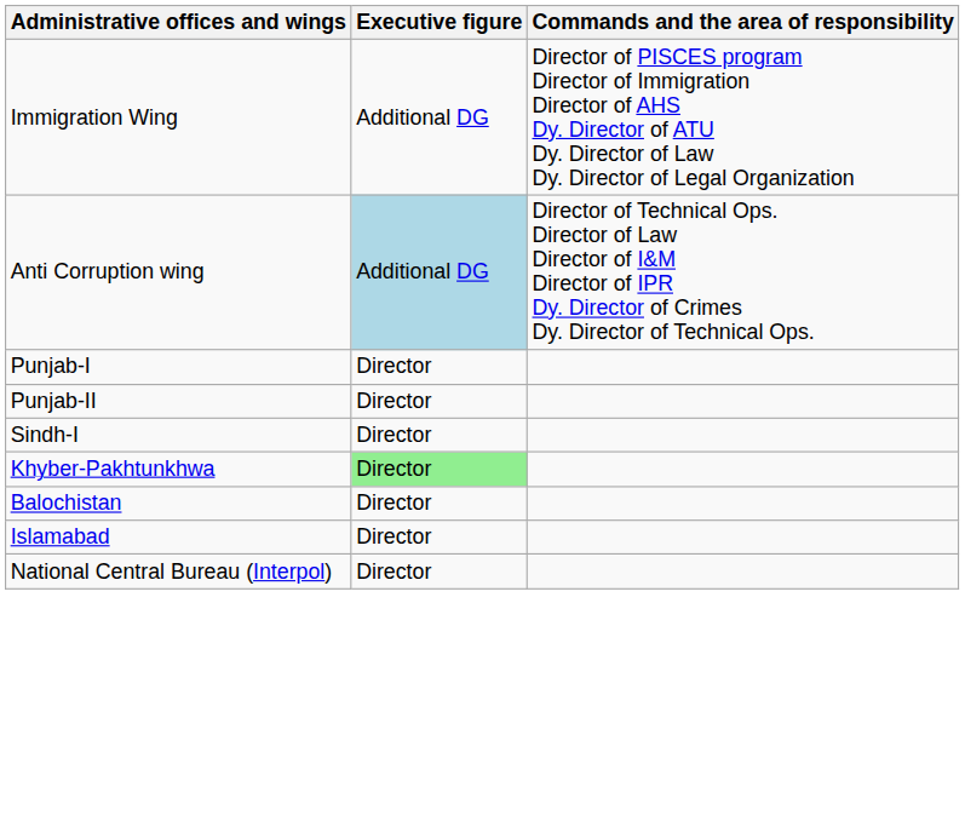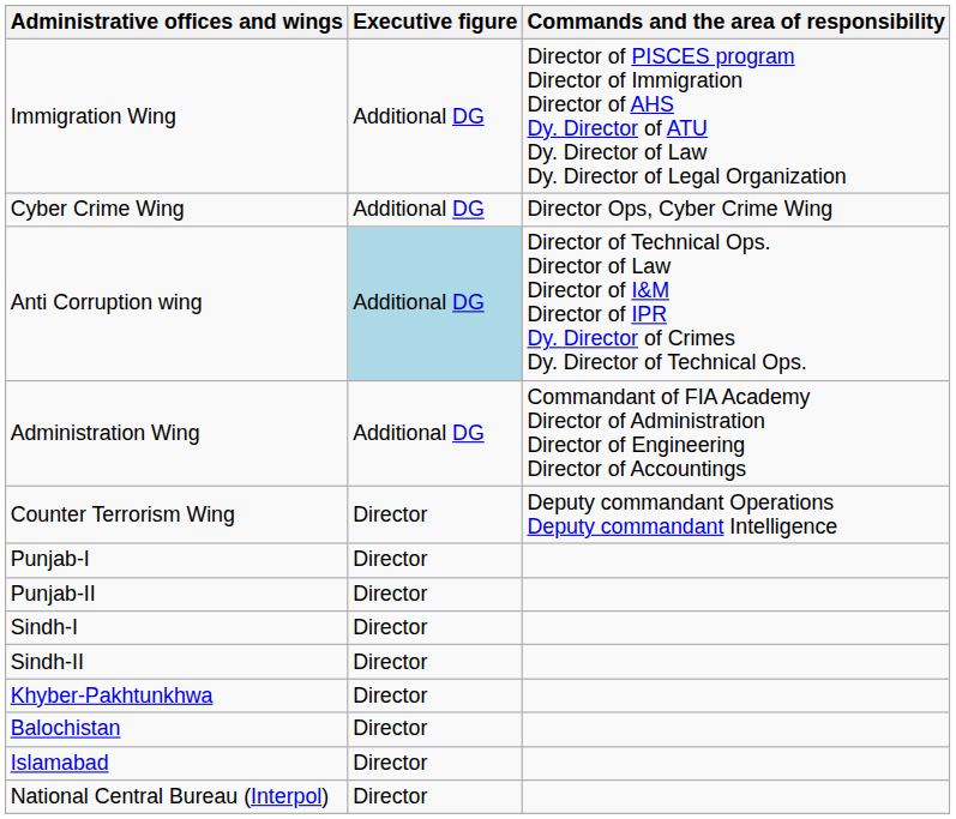 <table class="wikitable sortable">
 <tr>
 <th>Administrative offices and wings</th>
 <th>Executive figure</th>
 <th>Commands and the area of responsibility</th>
 </tr>
 <tr>
 <td>Immigration Wing</td>
 <td>Additional <a href='#'>DG</a></td>
 <td>Director of <a href='#'>PISCES program</a><br>Director of Immigration<br>Director of <a href='#'>AHS</a><br><a href='#'>Dy. Director</a> of <a href='#'>ATU</a><br>Dy. Director of Law<br>Dy. Director of Legal Organization</td>
 </tr>
 <tr>
+<td>Cyber Crime Wing</td>
+<td>Additional <a href='#'>DG</a></td>
+<td>Director Ops, Cyber Crime Wing</td>
+</tr>
+<tr>
 <td>Anti Corruption wing</td>
 <td style="background: lightblue;">Additional <a href='#'>DG</a></td>
 <td>Director of Technical Ops.<br>Director of Law<br>Director of <a href='#'>I&M</a><br>Director of <a href='#'>IPR</a><br><a href='#'>Dy. Director</a> of Crimes<br>Dy. Director of Technical Ops.</td>
+</tr>
+<tr>
+<td>Administration Wing</td>
+<td>Additional <a href='#'>DG</a></td>
+<td>Commandant of FIA Academy<br>Director of Administration<br>Director of Engineering<br>Director of Accountings</td>
+</tr>
+<tr>
+<td>Counter Terrorism Wing</td>
+<td>Director</td>
+<td>Deputy commandant Operations<br><a href='#'>Deputy commandant</a> Intelligence</td>
 </tr>
 <tr>
 <td>Punjab-I</td>
 <td>Director</td>
 <td></td>
 </tr>
 <tr>
 <td>Punjab-II</td>
 <td>Director</td>
 <td></td>
 </tr>
 <tr>
 <td>Sindh-I</td>
 <td>Director</td>
 <td></td>
 </tr>
 <tr>
+<td>Sindh-II</td>
+<td>Director</td>
+<td></td>
+</tr>
+<tr>
 <td><a href='#'>Khyber-Pakhtunkhwa</a></td>
-<td style="background: lightgreen;">Director</td>
+<td>Director</td>
 <td></td>
 </tr>
 <tr>
 <td><a href='#'>Balochistan</a></td>
 <td Director>Director</td>
 <td></td>
 </tr>
 <tr>
 <td><a href='#'>Islamabad</a></td>
 <td>Director</td>
 <td></td>
 </tr>
 <tr>
 <td>National Central Bureau (<a href='#'>Interpol</a>)</td>
 <td>Director</td>
 <td></td>
 </tr>
 </table>
